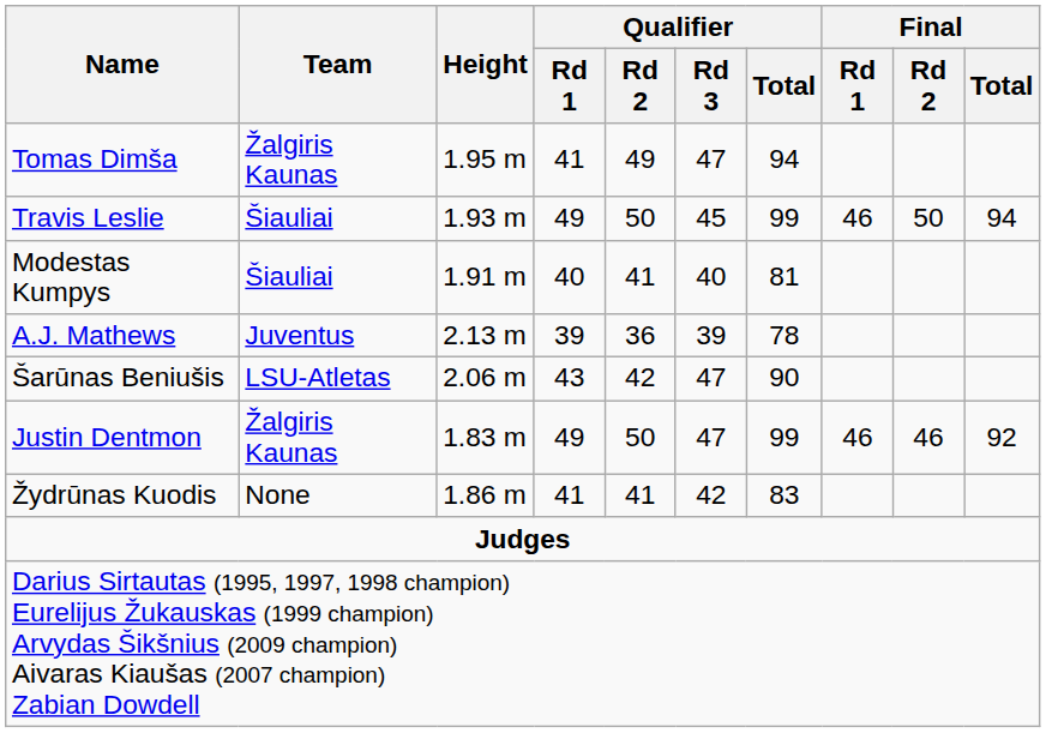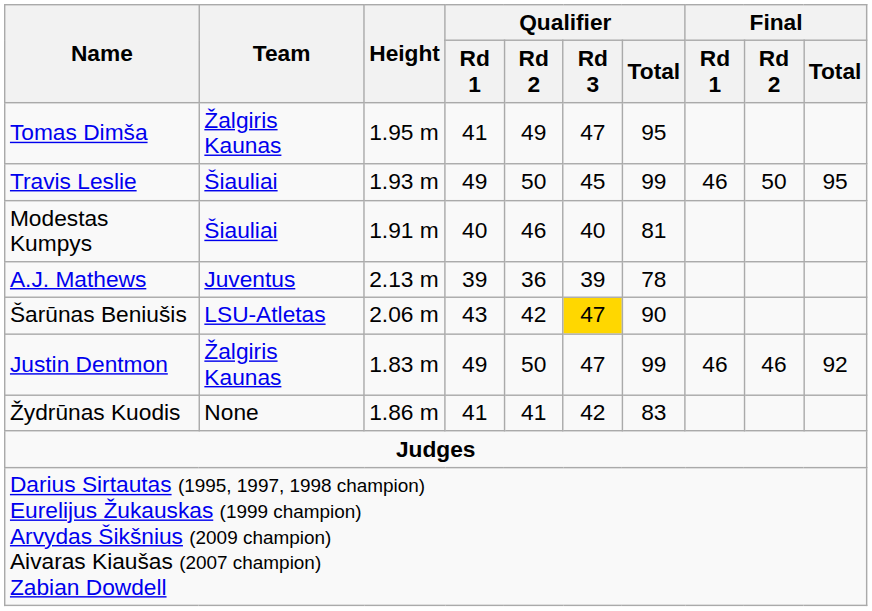 <table class="wikitable">
 <tr>
 <th rowspan="2">Name</th>
 <th rowspan="2">Team</th>
 <th rowspan="2">Height</th>
 <th colspan="4">Qualifier</th>
 <th colspan="3">Final</th>
 </tr>
 <tr>
 <th>Rd 1</th>
 <th>Rd 2</th>
 <th>Rd 3</th>
 <th>Total</th>
 <th>Rd 1</th>
 <th>Rd 2</th>
 <th>Total</th>
 </tr>
 <tr>
 <td> <a href='#'>Tomas Dimša</a></td>
 <td><a href='#'>Žalgiris Kaunas</a></td>
 <td>1.95 m</td>
 <td align="center">41</td>
 <td align="center">49</td>
 <td align="center">47</td>
-<td align="center">94</td>
+<td align="center">95</td>
 <td align="center"></td>
 <td align="center"></td>
 <td align="center"></td>
 </tr>
 <tr>
 <td> <a href='#'>Travis Leslie</a></td>
 <td><a href='#'>Šiauliai</a></td>
 <td>1.93 m</td>
 <td align="center">49</td>
 <td align="center">50</td>
 <td align="center">45</td>
 <td align="center">99</td>
 <td align="center">46</td>
 <td align="center">50</td>
-<td align="center">94</td>
+<td align="center">95</td>
 </tr>
 <tr>
 <td> Modestas Kumpys</td>
 <td><a href='#'>Šiauliai</a></td>
 <td>1.91 m</td>
 <td align="center">40</td>
-<td align="center">41</td>
+<td align="center">46</td>
 <td align="center">40</td>
 <td align="center">81</td>
 <td align="center"></td>
 <td align="center"></td>
 <td align="center"></td>
 </tr>
 <tr>
 <td> <a href='#'>A.J. Mathews</a></td>
 <td><a href='#'>Juventus</a></td>
 <td>2.13 m</td>
 <td align="center">39</td>
 <td align="center">36</td>
 <td align="center">39</td>
 <td align="center">78</td>
 <td align="center"></td>
 <td align="center"></td>
 <td align="center"></td>
 </tr>
 <tr>
 <td> Šarūnas Beniušis</td>
 <td><a href='#'>LSU-Atletas</a></td>
 <td>2.06 m</td>
 <td align="center">43</td>
 <td align="center">42</td>
-<td align="center">47</td>
+<td align="center" style="background: gold;">47</td>
 <td align="center">90</td>
 <td align="center"></td>
 <td align="center"></td>
 <td align="center"></td>
 </tr>
 <tr>
 <td> <a href='#'>Justin Dentmon</a></td>
 <td><a href='#'>Žalgiris Kaunas</a></td>
 <td>1.83 m</td>
 <td align="center">49</td>
 <td align="center">50</td>
 <td align="center">47</td>
 <td align="center">99</td>
 <td align="center">46</td>
 <td align="center">46</td>
 <td align="center">92</td>
 </tr>
 <tr>
 <td> Žydrūnas Kuodis</td>
 <td>None</td>
 <td>1.86 m</td>
 <td align="center">41</td>
 <td align="center">41</td>
 <td align="center">42</td>
 <td align="center">83</td>
 <td align="center"></td>
 <td align="center"></td>
 <td align="center"></td>
 </tr>
 <tr>
 <td colspan="10" align="center"><strong>Judges</strong></td>
 </tr>
 <tr>
 <td colspan="10"> <a href='#'>Darius Sirtautas</a> <small>(1995, 1997, 1998 champion)</small><br> <a href='#'>Eurelijus Žukauskas</a> <small>(1999 champion)</small><br> <a href='#'>Arvydas Šikšnius</a> <small>(2009 champion)</small><br> Aivaras Kiaušas <small>(2007 champion)</small><br> <a href='#'>Zabian Dowdell</a></td>
 </tr>
 </table>
